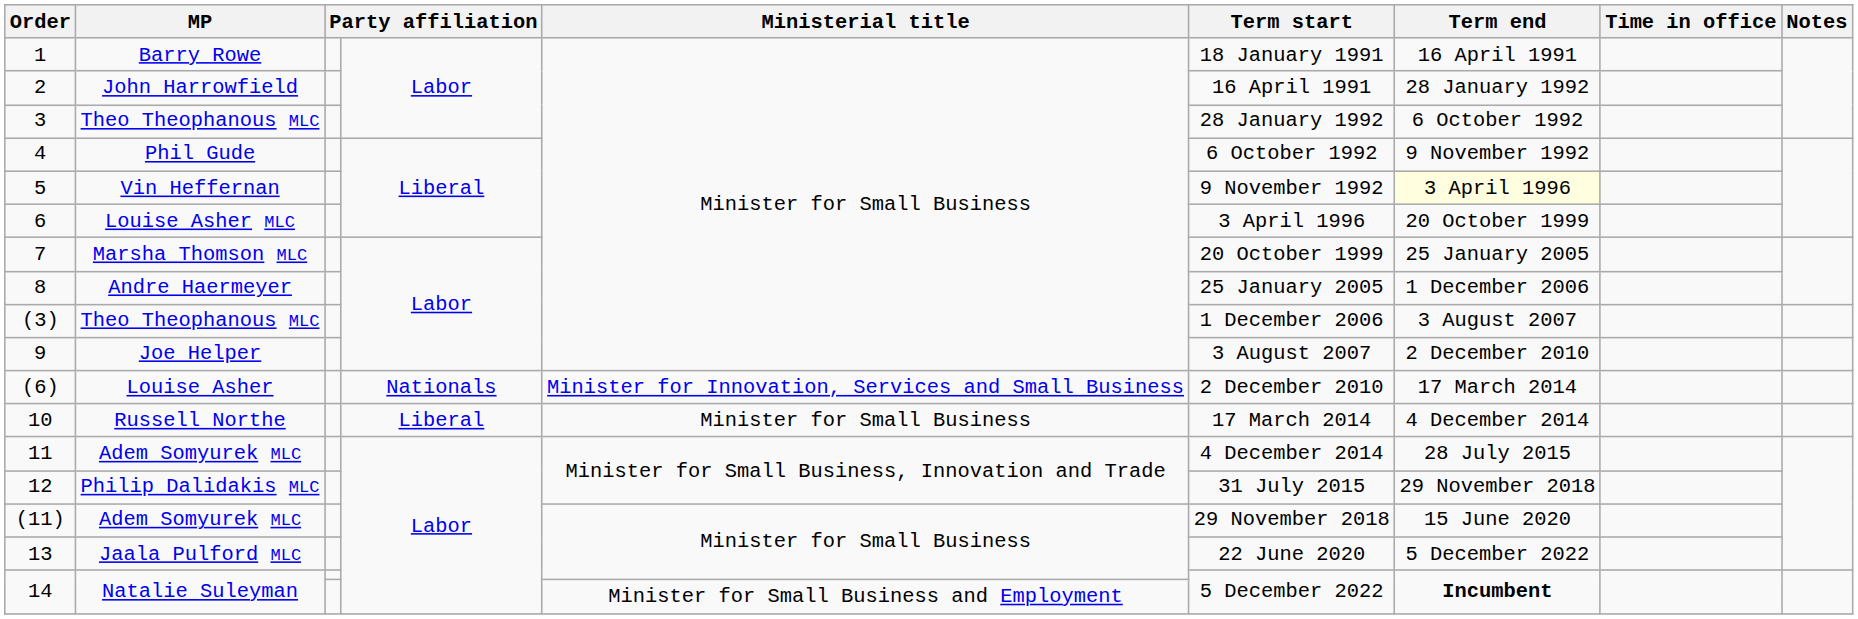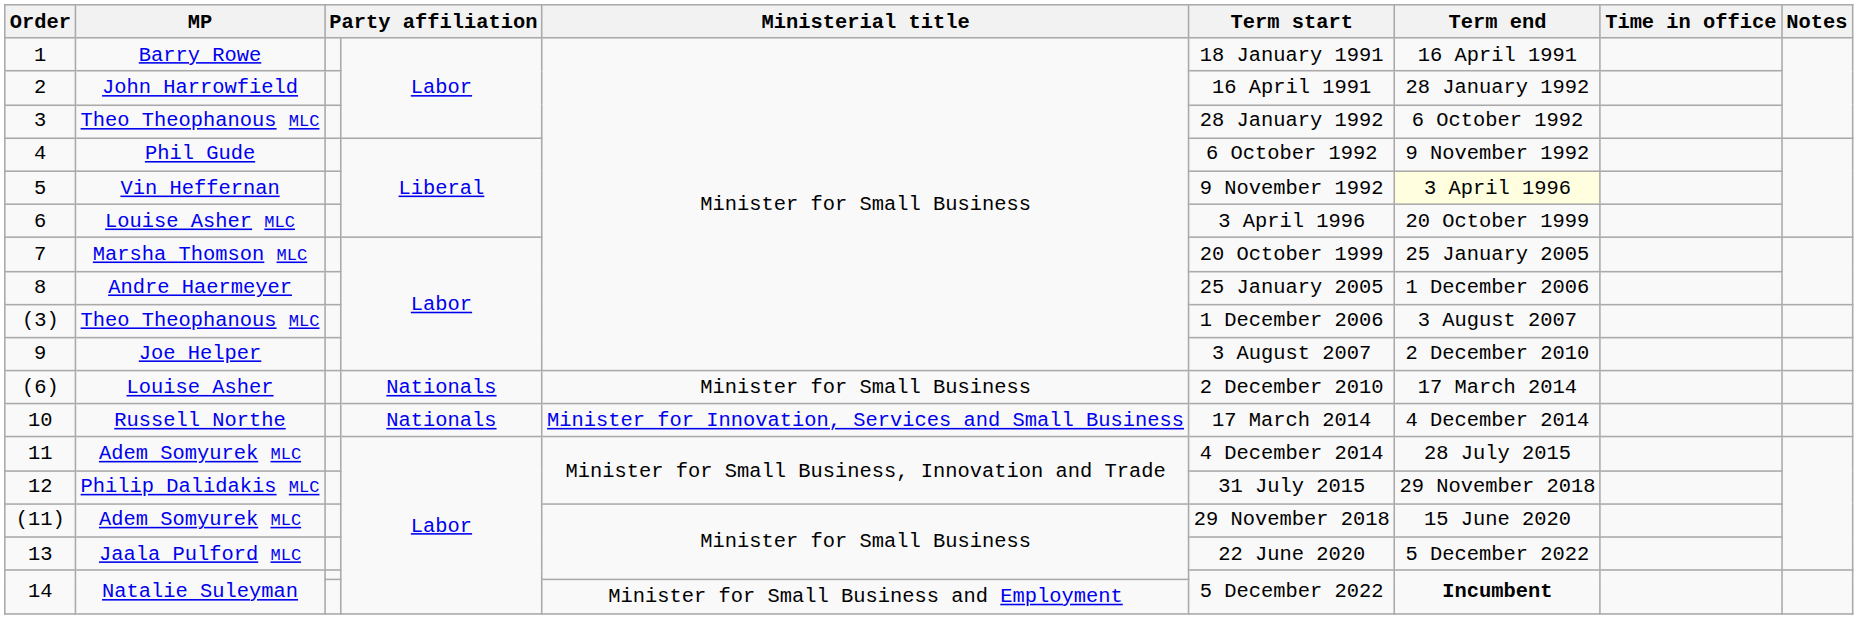 <table class="wikitable" style="text-align:center">
 <tr>
 <th>Order</th>
 <th>MP</th>
 <th colspan="2">Party affiliation</th>
 <th>Ministerial title</th>
 <th>Term start</th>
 <th>Term end</th>
 <th>Time in office</th>
 <th>Notes</th>
 </tr>
 <tr>
 <td>1</td>
 <td><a href='#'>Barry Rowe</a> </td>
 <td></td>
 <td rowspan="3"><a href='#'>Labor</a></td>
 <td rowspan="10">Minister for Small Business</td>
 <td>18 January 1991</td>
 <td>16 April 1991</td>
 <td></td>
 <td rowspan="3"></td>
 </tr>
 <tr>
 <td>2</td>
 <td><a href='#'>John Harrowfield</a> </td>
 <td></td>
 <td>16 April 1991</td>
 <td>28 January 1992</td>
 <td></td>
 </tr>
 <tr>
 <td>3</td>
 <td><a href='#'>Theo Theophanous</a> <a href='#'><small>MLC</small></a></td>
 <td></td>
 <td>28 January 1992</td>
 <td>6 October 1992</td>
 <td></td>
 </tr>
 <tr>
 <td>4</td>
 <td><a href='#'>Phil Gude</a> </td>
 <td></td>
 <td rowspan="3"><a href='#'>Liberal</a></td>
 <td>6 October 1992</td>
 <td>9 November 1992</td>
 <td></td>
 <td rowspan="3"></td>
 </tr>
 <tr>
 <td>5</td>
 <td><a href='#'>Vin Heffernan</a> </td>
 <td></td>
 <td>9 November 1992</td>
 <td style="background: lightyellow;">3 April 1996</td>
 <td></td>
 </tr>
 <tr>
 <td>6</td>
 <td><a href='#'>Louise Asher</a> <a href='#'><small>MLC</small></a></td>
 <td></td>
 <td>3 April 1996</td>
 <td>20 October 1999</td>
 <td></td>
 </tr>
 <tr>
 <td>7</td>
 <td><a href='#'>Marsha Thomson</a> <a href='#'><small>MLC</small></a></td>
 <td></td>
 <td rowspan="4"><a href='#'>Labor</a></td>
 <td>20 October 1999</td>
 <td>25 January 2005</td>
 <td></td>
 <td rowspan="2"></td>
 </tr>
 <tr>
 <td>8</td>
 <td><a href='#'>Andre Haermeyer</a> </td>
 <td></td>
 <td>25 January 2005</td>
 <td>1 December 2006</td>
 <td></td>
 </tr>
 <tr>
 <td>(3)</td>
 <td><a href='#'>Theo Theophanous</a> <a href='#'><small>MLC</small></a></td>
 <td></td>
 <td>1 December 2006</td>
 <td>3 August 2007</td>
 <td></td>
 <td></td>
 </tr>
 <tr>
 <td>9</td>
 <td><a href='#'>Joe Helper</a> </td>
 <td></td>
 <td>3 August 2007</td>
 <td>2 December 2010</td>
 <td></td>
 <td></td>
 </tr>
 <tr>
 <td>(6)</td>
 <td><a href='#'>Louise Asher</a> </td>
 <td></td>
 <td><a href='#'>Nationals</a></td>
-<td><a href='#'>Minister for Innovation, Services and Small Business</a></td>
+<td>Minister for Small Business</td>
 <td>2 December 2010</td>
 <td>17 March 2014</td>
 <td></td>
 <td></td>
 </tr>
 <tr>
 <td>10</td>
 <td><a href='#'>Russell Northe</a> </td>
 <td></td>
-<td><a href='#'>Liberal</a></td>
-<td>Minister for Small Business</td>
+<td><a href='#'>Nationals</a></td>
+<td><a href='#'>Minister for Innovation, Services and Small Business</a></td>
 <td>17 March 2014</td>
 <td>4 December 2014</td>
 <td></td>
 <td></td>
 </tr>
 <tr>
 <td>11</td>
 <td><a href='#'>Adem Somyurek</a> <a href='#'><small>MLC</small></a></td>
 <td></td>
 <td rowspan="6"><a href='#'>Labor</a></td>
 <td rowspan="2">Minister for Small Business, Innovation and Trade</td>
 <td>4 December 2014</td>
 <td>28 July 2015</td>
 <td></td>
 <td rowspan="4"></td>
 </tr>
 <tr>
 <td>12</td>
 <td><a href='#'>Philip Dalidakis</a> <a href='#'><small>MLC</small></a></td>
 <td></td>
 <td>31 July 2015</td>
 <td>29 November 2018</td>
 <td></td>
 </tr>
 <tr>
 <td>(11)</td>
 <td><a href='#'>Adem Somyurek</a> <a href='#'><small>MLC</small></a></td>
 <td></td>
 <td rowspan="3">Minister for Small Business</td>
 <td>29 November 2018</td>
 <td>15 June 2020</td>
 <td></td>
 </tr>
 <tr>
 <td>13</td>
 <td><a href='#'>Jaala Pulford</a> <a href='#'><small>MLC</small></a></td>
 <td></td>
 <td>22 June 2020</td>
 <td>5 December 2022</td>
 <td></td>
 </tr>
 <tr>
 <td rowspan=2>14</td>
 <td rowspan=2><a href='#'>Natalie Suleyman</a> </td>
 <td></td>
 <td rowspan=2>5 December 2022</td>
 <td rowspan=2><strong>Incumbent</strong></td>
 <td rowspan=2></td>
 <td rowspan=2></td>
 </tr>
 <tr>
 <td></td>
 <td>Minister for Small Business and <a href='#'>Employment</a></td>
 </tr>
 </table>
